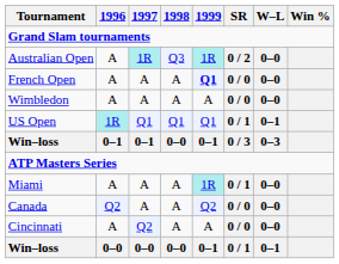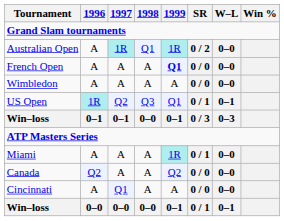 <table class=wikitable style=text-align:center;font-size:97%>
 <tr>
 <th>Tournament</th>
 <th><a href='#'>1996</a></th>
 <th><a href='#'>1997</a></th>
 <th><a href='#'>1998</a></th>
 <th><a href='#'>1999</a></th>
 <th>SR</th>
 <th>W–L</th>
 <th>Win %</th>
 </tr>
 <tr>
 <td colspan=23 align=left><strong><a href='#'>Grand Slam tournaments</a></strong></td>
 </tr>
 <tr>
 <td align=left><a href='#'>Australian Open</a></td>
 <td>A</td>
 <td bgcolor=afeeee><a href='#'>1R</a></td>
-<td bgcolor=ecf2ff><a href='#'>Q3</a></td>
+<td bgcolor=ecf2ff><a href='#'>Q1</a></td>
 <td bgcolor=afeeee><a href='#'>1R</a></td>
 <th>0 / 2</th>
 <th>0–0</th>
 <th></th>
 </tr>
 <tr>
 <td align=left><a href='#'>French Open</a></td>
 <td>A</td>
 <td>A</td>
 <td>A</td>
 <td bgcolor=ecf2ff><strong><a href='#'>Q1</a></strong></td>
 <th>0 / 0</th>
 <th>0–0</th>
 <th></th>
 </tr>
 <tr>
 <td align=left><a href='#'>Wimbledon</a></td>
 <td>A</td>
 <td>A</td>
 <td>A</td>
 <td>A</td>
 <th>0 / 0</th>
 <th>0–0</th>
 <th></th>
 </tr>
 <tr>
 <td align=left><a href='#'>US Open</a></td>
 <td bgcolor=afeeee><a href='#'>1R</a></td>
-<td bgcolor=ecf2ff><a href='#'>Q1</a></td>
-<td bgcolor=ecf2ff><a href='#'>Q1</a></td>
+<td bgcolor=ecf2ff><a href='#'>Q2</a></td>
+<td bgcolor=ecf2ff><a href='#'>Q3</a></td>
 <td bgcolor=ecf2ff><a href='#'>Q1</a></td>
 <th>0 / 1</th>
 <th>0–1</th>
 <th></th>
 </tr>
 <tr>
 <th style=text-align:left>Win–loss</th>
 <th>0–1</th>
 <th>0–1</th>
 <th>0–0</th>
 <th>0–1</th>
 <th>0 / 3</th>
 <th>0–3</th>
 <th></th>
 </tr>
 <tr>
 <td colspan=23 align=left><strong><a href='#'>ATP Masters Series</a></strong></td>
 </tr>
 <tr>
 <td align=left><a href='#'>Miami</a></td>
 <td>A</td>
 <td>A</td>
 <td>A</td>
 <td bgcolor=afeeee><a href='#'>1R</a></td>
 <th>0 / 1</th>
 <th>0–0</th>
 <th></th>
 </tr>
 <tr>
 <td align=left><a href='#'>Canada</a></td>
 <td bgcolor=ecf2ff><a href='#'>Q2</a></td>
 <td>A</td>
 <td>A</td>
 <td bgcolor=ecf2ff><a href='#'>Q2</a></td>
 <th>0 / 0</th>
 <th>0–0</th>
 <th></th>
 </tr>
 <tr>
 <td align=left><a href='#'>Cincinnati</a></td>
 <td>A</td>
-<td bgcolor=ecf2ff><a href='#'>Q2</a></td>
+<td bgcolor=ecf2ff><a href='#'>Q1</a></td>
 <td>A</td>
 <td>A</td>
 <th>0 / 0</th>
 <th>0–0</th>
 <th></th>
 </tr>
 <tr>
 <th style=text-align:left>Win–loss</th>
 <th>0–0</th>
 <th>0–0</th>
 <th>0–0</th>
 <th>0–1</th>
 <th>0 / 1</th>
 <th>0–1</th>
 <th></th>
 </tr>
 </table>
